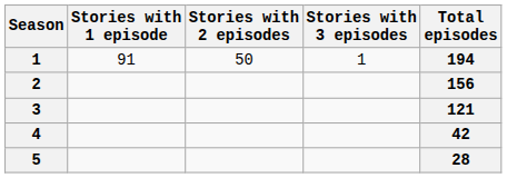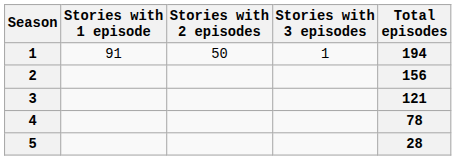 <table class="wikitable sortable" style="text-align:center">
 <tr>
 <th>Season</th>
 <th>Stories with <br> 1 episode</th>
 <th>Stories with <br> 2 episodes</th>
 <th>Stories with <br> 3 episodes</th>
 <th>Total <br> episodes</th>
 </tr>
 <tr>
 <th>1</th>
 <td>91</td>
 <td>50</td>
 <td>1</td>
 <th>194</th>
 </tr>
 <tr>
 <th>2</th>
 <td></td>
 <td></td>
 <td></td>
 <th>156</th>
 </tr>
 <tr>
 <th>3</th>
 <td></td>
 <td></td>
 <td></td>
 <th>121</th>
 </tr>
 <tr>
 <th>4</th>
 <td></td>
 <td></td>
 <td></td>
-<th>42</th>
+<th>78</th>
 </tr>
 <tr>
 <th>5</th>
 <td></td>
 <td></td>
 <td></td>
 <th>28</th>
 </tr>
 </table>
